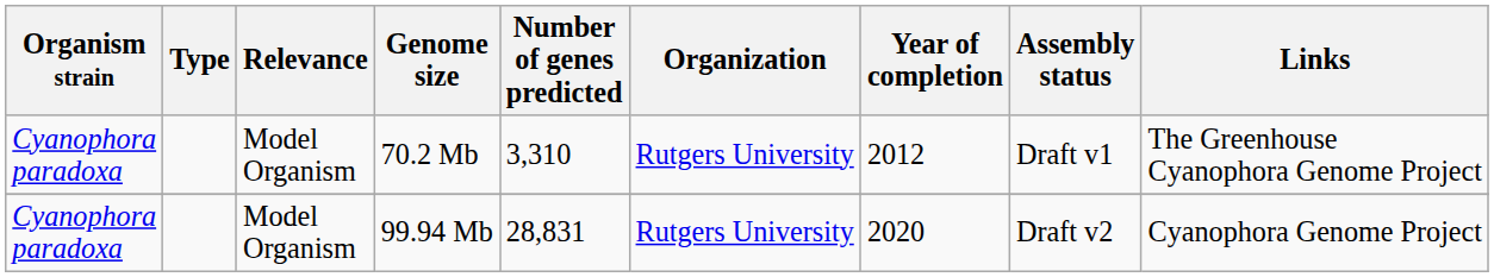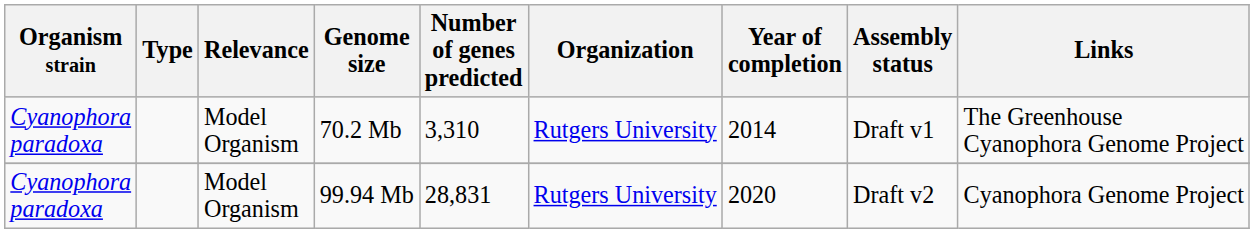 <table class="wikitable sortable mw-collapsible">
 <tr>
 <th>Organism<br><small>strain</small></th>
 <th>Type</th>
 <th>Relevance</th>
 <th>Genome<br>size</th>
 <th>Number<br>of genes<br>predicted</th>
 <th>Organization</th>
 <th>Year of<br>completion</th>
 <th>Assembly<br>status</th>
 <th>Links</th>
 </tr>
 <tr>
 <td><em><a href='#'>Cyanophora</a></em><br><em><a href='#'>paradoxa</a></em></td>
 <td></td>
 <td>Model<br>Organism</td>
 <td>70.2 Mb</td>
 <td>3,310</td>
 <td><a href='#'>Rutgers University</a></td>
-<td>2012</td>
+<td>2014</td>
 <td>Draft v1</td>
 <td>The Greenhouse<br>Cyanophora Genome Project</td>
 </tr>
 <tr>
 </tr>
 <tr>
 <td><em><a href='#'>Cyanophora</a></em><br><em><a href='#'>paradoxa</a></em></td>
 <td></td>
 <td>Model<br>Organism</td>
 <td>99.94 Mb</td>
 <td>28,831</td>
 <td><a href='#'>Rutgers University</a></td>
 <td>2020</td>
 <td>Draft v2</td>
 <td>Cyanophora Genome Project</td>
 </tr>
 </table>
